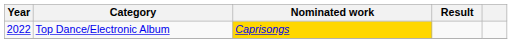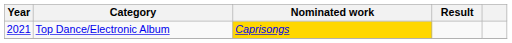 <table class="wikitable" style="width:85%;">
 <tr>
 <th width=5%>Year</th>
 <th style="width:40%;">Category</th>
 <th style="width:40%;">Nominated work</th>
 <th style="width:10%;">Result</th>
 <th width=5%></th>
 </tr>
 <tr>
-<td><a href='#'>2022</a></td>
+<td><a href='#'>2021</a></td>
 <td><a href='#'>Top Dance/Electronic Album</a></td>
 <td style="background: gold;"><em><a href='#'>Caprisongs</a></em></td>
 <td></td>
 <td></td>
 </tr>
 <tr>
 </tr>
 </table>
